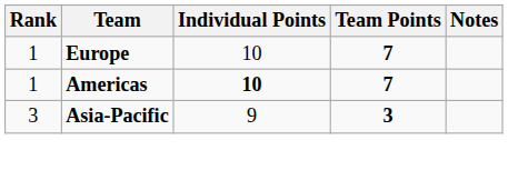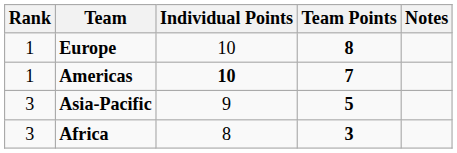 <table class="wikitable sortable" style="text-align:center">
 <tr>
 <th>Rank</th>
 <th>Team</th>
 <th>Individual Points</th>
 <th>Team Points</th>
 <th>Notes</th>
 </tr>
 <tr>
 <td>1</td>
 <td align="left"><strong>Europe</strong></td>
 <td>10</td>
-<td><strong>7</strong></td>
+<td><strong>8</strong></td>
 <td></td>
 </tr>
 <tr>
 <td>1</td>
 <td align="left"><strong>Americas</strong></td>
 <td><strong>10</strong></td>
 <td><strong>7</strong></td>
 <td></td>
 </tr>
 <tr>
 <td>3</td>
 <td align="left"><strong>Asia-Pacific</strong></td>
 <td>9</td>
+<td><strong>5</strong></td>
+<td></td>
+</tr>
+<tr>
+<td>3</td>
+<td align="left"><strong>Africa</strong></td>
+<td>8</td>
 <td><strong>3</strong></td>
 <td></td>
 </tr>
 </table>
